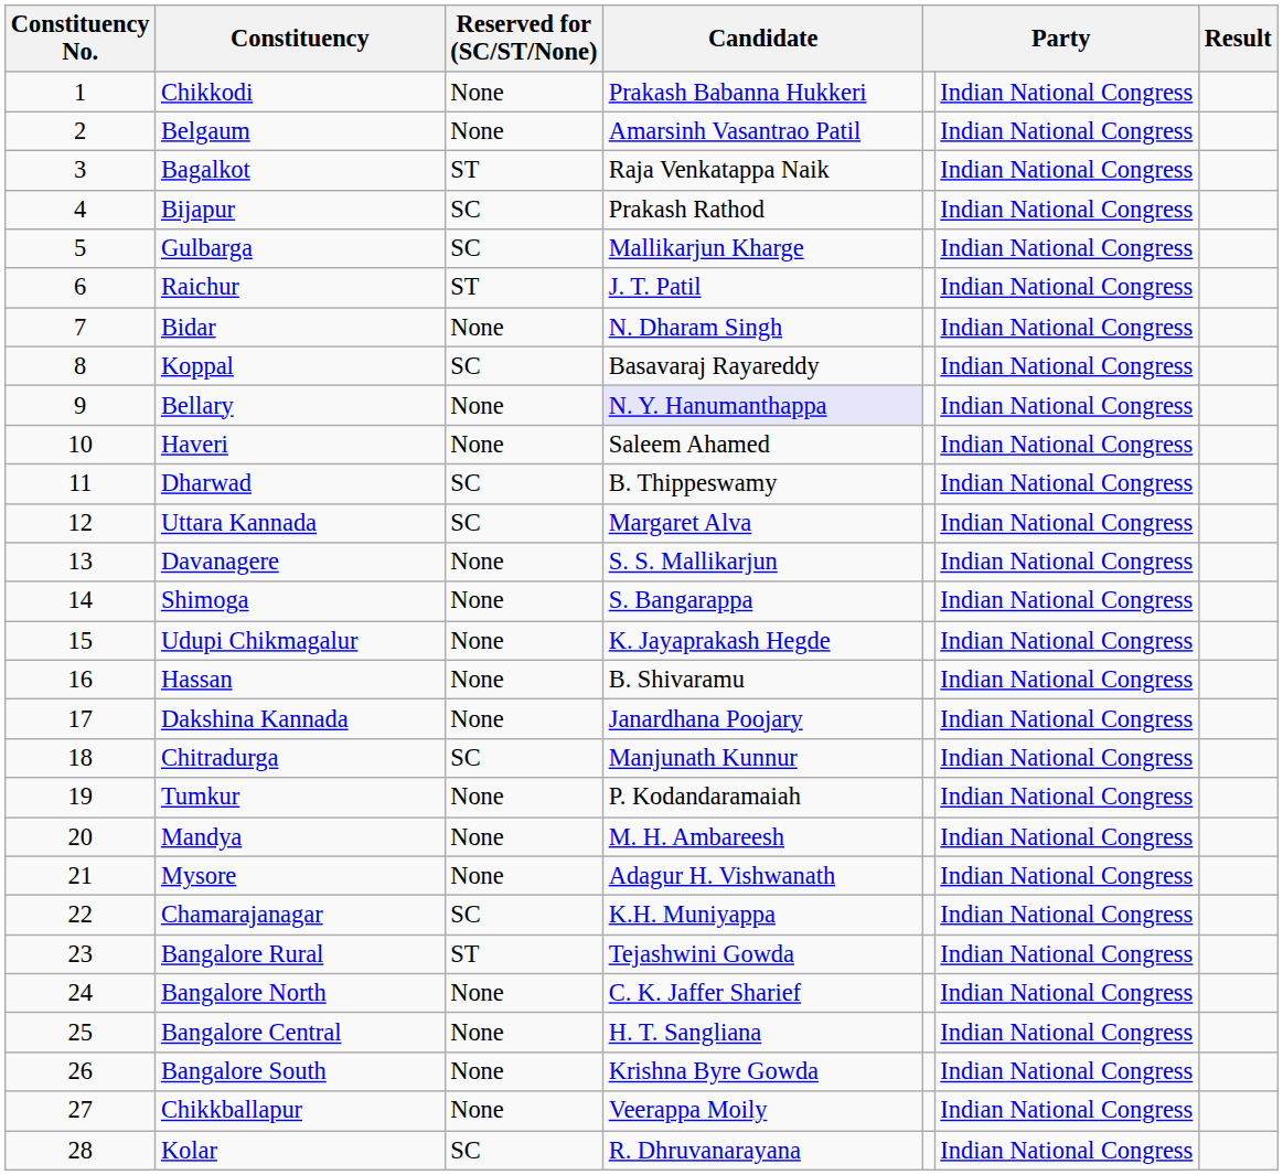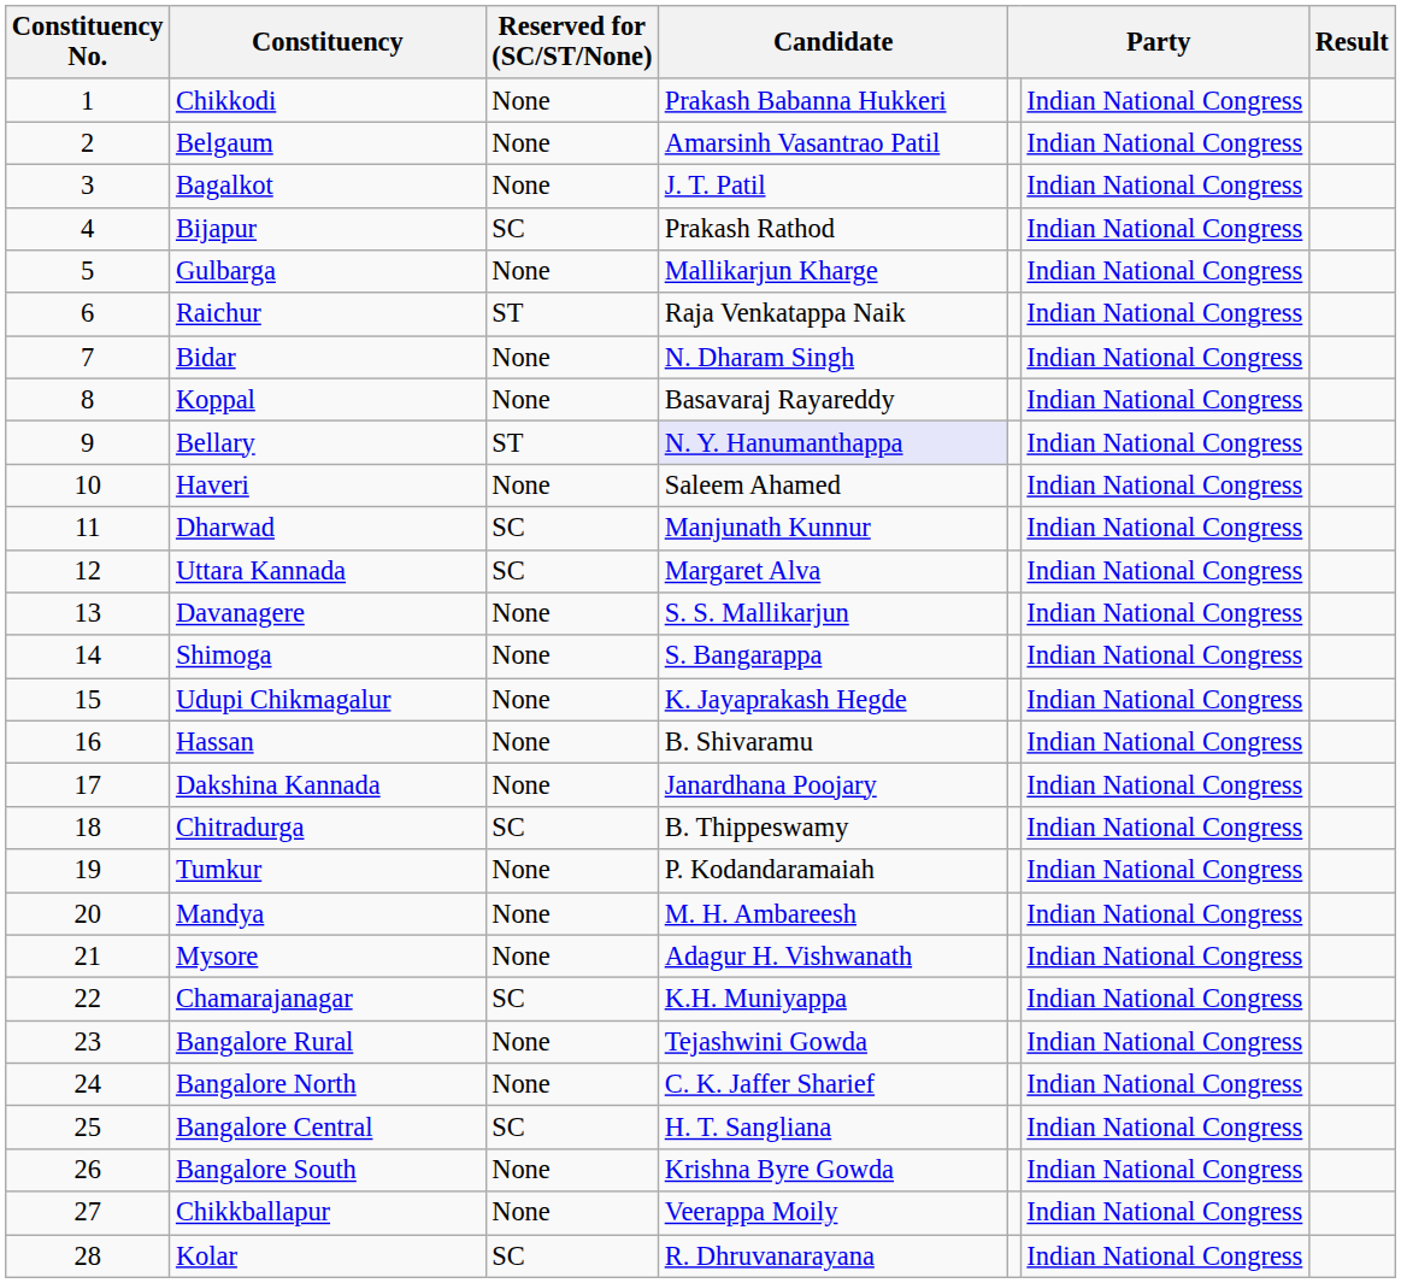 <table class= "wikitable sortable">
 <tr>
 <th>Constituency <br> No.</th>
 <th style="width:180px;">Constituency</th>
 <th>Reserved for<br>(SC/ST/None)</th>
 <th style="width:200px;">Candidate</th>
 <th colspan="2">Party</th>
 <th>Result</th>
 </tr>
 <tr>
 <td align="center">1</td>
 <td><a href='#'>Chikkodi</a></td>
 <td>None</td>
 <td><a href='#'>Prakash Babanna Hukkeri</a></td>
 <td bgcolor=></td>
 <td><a href='#'>Indian National Congress</a></td>
 <td></td>
 </tr>
 <tr>
 <td align="center">2</td>
 <td><a href='#'>Belgaum</a></td>
 <td>None</td>
 <td><a href='#'>Amarsinh Vasantrao Patil</a></td>
 <td bgcolor=></td>
 <td><a href='#'>Indian National Congress</a></td>
 <td></td>
 </tr>
 <tr>
 <td align="center">3</td>
 <td><a href='#'>Bagalkot</a></td>
-<td>ST</td>
-<td>Raja Venkatappa Naik</td>
+<td>None</td>
+<td><a href='#'>J. T. Patil</a></td>
 <td bgcolor=></td>
 <td><a href='#'>Indian National Congress</a></td>
 <td></td>
 </tr>
 <tr>
 <td align="center">4</td>
 <td><a href='#'>Bijapur</a></td>
 <td>SC</td>
 <td>Prakash Rathod</td>
 <td bgcolor=></td>
 <td><a href='#'>Indian National Congress</a></td>
 <td></td>
 </tr>
 <tr>
 <td align="center">5</td>
 <td><a href='#'>Gulbarga</a></td>
-<td>SC</td>
+<td>None</td>
 <td><a href='#'>Mallikarjun Kharge</a></td>
 <td bgcolor=></td>
 <td><a href='#'>Indian National Congress</a></td>
 <td></td>
 </tr>
 <tr>
 <td align="center">6</td>
 <td><a href='#'>Raichur</a></td>
 <td>ST</td>
-<td><a href='#'>J. T. Patil</a></td>
+<td>Raja Venkatappa Naik</td>
 <td bgcolor=></td>
 <td><a href='#'>Indian National Congress</a></td>
 <td></td>
 </tr>
 <tr>
 <td align="center">7</td>
 <td><a href='#'>Bidar</a></td>
 <td>None</td>
 <td><a href='#'>N. Dharam Singh</a></td>
 <td bgcolor=></td>
 <td><a href='#'>Indian National Congress</a></td>
 <td></td>
 </tr>
 <tr>
 <td align="center">8</td>
 <td><a href='#'>Koppal</a></td>
-<td>SC</td>
+<td>None</td>
 <td>Basavaraj Rayareddy</td>
 <td bgcolor=></td>
 <td><a href='#'>Indian National Congress</a></td>
 <td></td>
 </tr>
 <tr>
 <td align="center">9</td>
 <td><a href='#'>Bellary</a></td>
-<td>None</td>
+<td>ST</td>
 <td style="background: lavender;"><a href='#'>N. Y. Hanumanthappa</a></td>
 <td bgcolor=></td>
 <td><a href='#'>Indian National Congress</a></td>
 <td></td>
 </tr>
 <tr>
 <td align="center">10</td>
 <td><a href='#'>Haveri</a></td>
 <td>None</td>
 <td>Saleem Ahamed</td>
 <td bgcolor=></td>
 <td><a href='#'>Indian National Congress</a></td>
 <td></td>
 </tr>
 <tr>
 <td align="center">11</td>
 <td><a href='#'>Dharwad</a></td>
 <td>SC</td>
-<td>B. Thippeswamy</td>
+<td><a href='#'>Manjunath Kunnur</a></td>
 <td bgcolor=></td>
 <td><a href='#'>Indian National Congress</a></td>
 <td></td>
 </tr>
 <tr>
 <td align="center">12</td>
 <td><a href='#'>Uttara Kannada</a></td>
 <td>SC</td>
 <td><a href='#'>Margaret Alva</a></td>
 <td bgcolor=></td>
 <td><a href='#'>Indian National Congress</a></td>
 <td></td>
 </tr>
 <tr>
 <td align="center">13</td>
 <td><a href='#'>Davanagere</a></td>
 <td>None</td>
 <td><a href='#'>S. S. Mallikarjun</a></td>
 <td bgcolor=></td>
 <td><a href='#'>Indian National Congress</a></td>
 <td></td>
 </tr>
 <tr>
 <td align="center">14</td>
 <td><a href='#'>Shimoga</a></td>
 <td>None</td>
 <td><a href='#'>S. Bangarappa</a></td>
 <td bgcolor=></td>
 <td><a href='#'>Indian National Congress</a></td>
 <td></td>
 </tr>
 <tr>
 <td align="center">15</td>
 <td><a href='#'>Udupi Chikmagalur</a></td>
 <td>None</td>
 <td><a href='#'>K. Jayaprakash Hegde</a></td>
 <td bgcolor=></td>
 <td><a href='#'>Indian National Congress</a></td>
 <td></td>
 </tr>
 <tr>
 <td align="center">16</td>
 <td><a href='#'>Hassan</a></td>
 <td>None</td>
 <td>B. Shivaramu</td>
 <td bgcolor=></td>
 <td><a href='#'>Indian National Congress</a></td>
 <td></td>
 </tr>
 <tr>
 <td align="center">17</td>
 <td><a href='#'>Dakshina Kannada</a></td>
 <td>None</td>
 <td><a href='#'>Janardhana Poojary</a></td>
 <td bgcolor=></td>
 <td><a href='#'>Indian National Congress</a></td>
 <td></td>
 </tr>
 <tr>
 <td align="center">18</td>
 <td><a href='#'>Chitradurga</a></td>
 <td>SC</td>
-<td><a href='#'>Manjunath Kunnur</a></td>
+<td>B. Thippeswamy</td>
 <td bgcolor=></td>
 <td><a href='#'>Indian National Congress</a></td>
 <td></td>
 </tr>
 <tr>
 <td align="center">19</td>
 <td><a href='#'>Tumkur</a></td>
 <td>None</td>
 <td>P. Kodandaramaiah</td>
 <td bgcolor=></td>
 <td><a href='#'>Indian National Congress</a></td>
 <td></td>
 </tr>
 <tr>
 <td align="center">20</td>
 <td><a href='#'>Mandya</a></td>
 <td>None</td>
 <td><a href='#'>M. H. Ambareesh</a></td>
 <td bgcolor=></td>
 <td><a href='#'>Indian National Congress</a></td>
 <td></td>
 </tr>
 <tr>
 <td align="center">21</td>
 <td><a href='#'>Mysore</a></td>
 <td>None</td>
 <td><a href='#'>Adagur H. Vishwanath</a></td>
 <td bgcolor=></td>
 <td><a href='#'>Indian National Congress</a></td>
 <td></td>
 </tr>
 <tr>
 <td align="center">22</td>
 <td><a href='#'>Chamarajanagar</a></td>
 <td>SC</td>
 <td><a href='#'>K.H. Muniyappa</a></td>
 <td bgcolor=></td>
 <td><a href='#'>Indian National Congress</a></td>
 <td></td>
 </tr>
 <tr>
 <td align="center">23</td>
 <td><a href='#'>Bangalore Rural</a></td>
-<td>ST</td>
+<td>None</td>
 <td><a href='#'>Tejashwini Gowda</a></td>
 <td bgcolor=></td>
 <td><a href='#'>Indian National Congress</a></td>
 <td></td>
 </tr>
 <tr>
 <td align="center">24</td>
 <td><a href='#'>Bangalore North</a></td>
 <td>None</td>
 <td><a href='#'>C. K. Jaffer Sharief</a></td>
 <td bgcolor=></td>
 <td><a href='#'>Indian National Congress</a></td>
 <td></td>
 </tr>
 <tr>
 <td align="center">25</td>
 <td><a href='#'>Bangalore Central</a></td>
-<td>None</td>
+<td>SC</td>
 <td><a href='#'>H. T. Sangliana</a></td>
 <td bgcolor=></td>
 <td><a href='#'>Indian National Congress</a></td>
 <td></td>
 </tr>
 <tr>
 <td align="center">26</td>
 <td><a href='#'>Bangalore South</a></td>
 <td>None</td>
 <td><a href='#'>Krishna Byre Gowda</a></td>
 <td bgcolor=></td>
 <td><a href='#'>Indian National Congress</a></td>
 <td></td>
 </tr>
 <tr>
 <td align="center">27</td>
 <td><a href='#'>Chikkballapur</a></td>
 <td>None</td>
 <td><a href='#'>Veerappa Moily</a></td>
 <td bgcolor=></td>
 <td><a href='#'>Indian National Congress</a></td>
 <td></td>
 </tr>
 <tr>
 <td align="center">28</td>
 <td><a href='#'>Kolar</a></td>
 <td>SC</td>
 <td><a href='#'>R. Dhruvanarayana</a></td>
 <td bgcolor=></td>
 <td><a href='#'>Indian National Congress</a></td>
 <td></td>
 </tr>
 </table>
